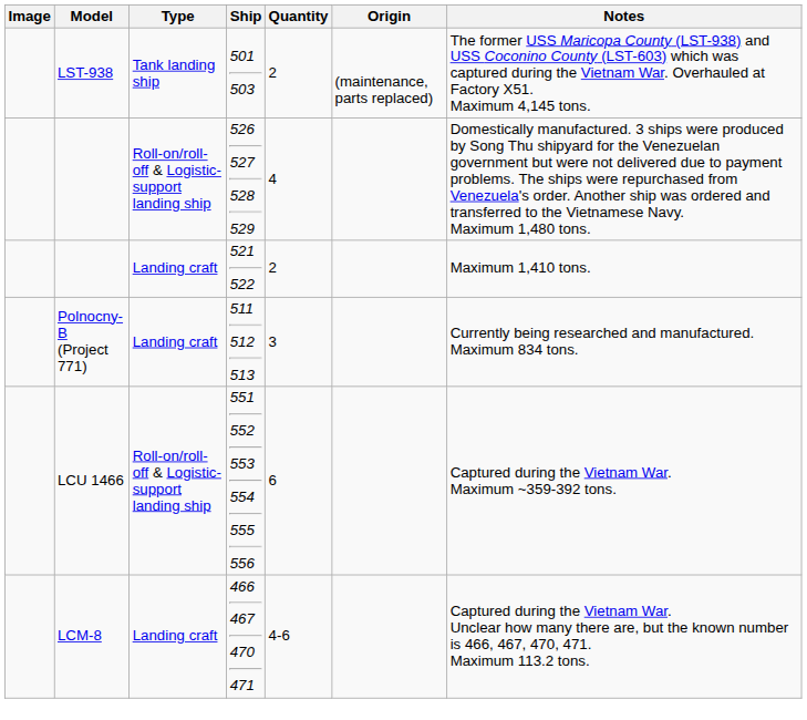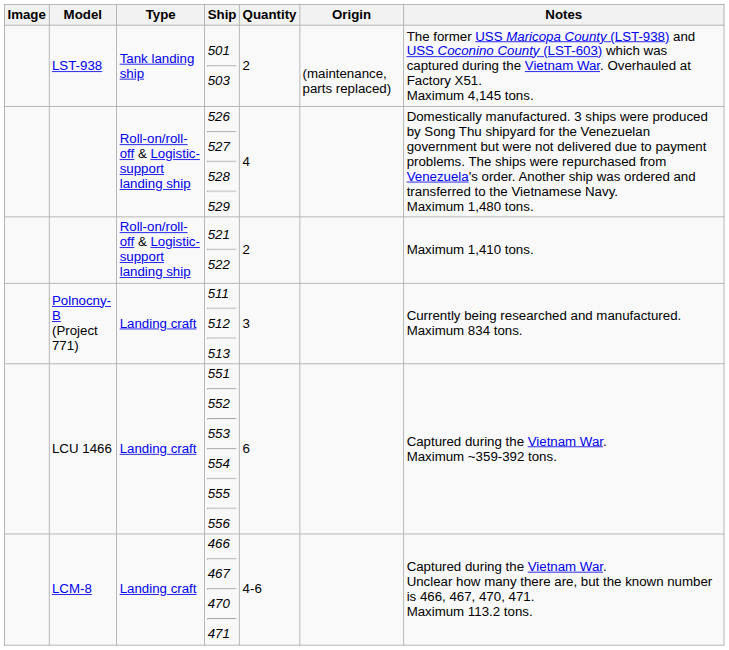 <table class="wikitable">
 <tr>
 <th>Image</th>
 <th>Model</th>
 <th>Type</th>
 <th>Ship</th>
 <th>Quantity</th>
 <th>Origin</th>
 <th>Notes</th>
 </tr>
 <tr>
 <td></td>
 <td><a href='#'>LST-938</a></td>
 <td><a href='#'>Tank landing ship</a></td>
 <td><em>501</em><hr><em>503</em></td>
 <td>2</td>
 <td><br><br>(maintenance, parts replaced)</td>
 <td>The former <a href='#'>USS <em>Maricopa County</em> (LST-938)</a> and <a href='#'>USS <em>Coconino County</em> (LST-603)</a> which was captured during the <a href='#'>Vietnam War</a>. Overhauled at Factory X51.<br>Maximum 4,145 tons.</td>
 </tr>
 <tr>
 <td></td>
 <td></td>
 <td><a href='#'>Roll-on/roll-off</a> & <a href='#'>Logistic-support landing ship</a></td>
 <td><em>526</em><hr><em>527</em><hr><em>528</em><hr><em>529</em></td>
 <td>4</td>
 <td><br></td>
 <td>Domestically manufactured. 3 ships were produced by Song Thu shipyard for the Venezuelan government but were not delivered due to payment problems. The ships were repurchased from <a href='#'>Venezuela</a>'s order. Another ship was ordered and transferred to the Vietnamese Navy.<br>Maximum 1,480 tons.</td>
 </tr>
 <tr>
 <td></td>
 <td></td>
-<td><a href='#'>Landing craft</a></td>
+<td><a href='#'>Roll-on/roll-off</a> & <a href='#'>Logistic-support landing ship</a></td>
 <td><em>521</em><hr><em>522</em></td>
 <td>2</td>
 <td></td>
 <td>Maximum 1,410 tons.</td>
 </tr>
 <tr>
 <td></td>
 <td><a href='#'>Polnocny-B</a><br>(Project 771)</td>
 <td><a href='#'>Landing craft</a></td>
 <td><em>511</em><hr><em>512</em><hr><em>513</em></td>
 <td>3</td>
 <td></td>
 <td>Currently being researched and manufactured.<br>Maximum 834 tons.</td>
 </tr>
 <tr>
 <td></td>
 <td>LCU 1466</td>
-<td><a href='#'>Roll-on/roll-off</a> & <a href='#'>Logistic-support landing ship</a></td>
+<td><a href='#'>Landing craft</a></td>
 <td><em>551</em><hr><em>552</em><hr><em>553</em><hr><em>554</em><hr><em>555</em><hr><em>556</em></td>
 <td>6</td>
 <td></td>
 <td>Captured during the <a href='#'>Vietnam War</a>.<br>Maximum ~359-392 tons.</td>
 </tr>
 <tr>
 <td></td>
 <td><a href='#'>LCM-8</a></td>
 <td><a href='#'>Landing craft</a></td>
 <td><em>466</em><hr><em>467</em><hr><em>470</em><hr><em>471</em></td>
 <td>4-6</td>
 <td></td>
 <td>Captured during the <a href='#'>Vietnam War</a>.<br>Unclear how many there are, but the known number is 466, 467, 470, 471.<br>Maximum 113.2 tons.</td>
 </tr>
 </table>
